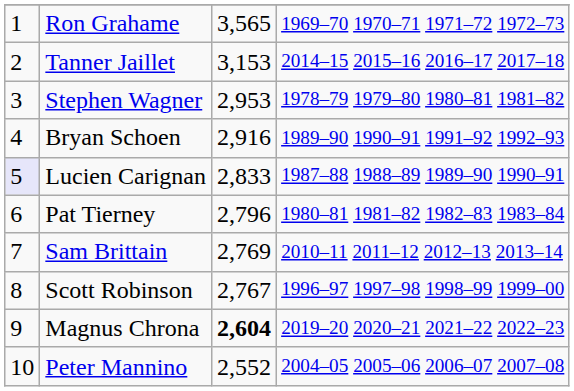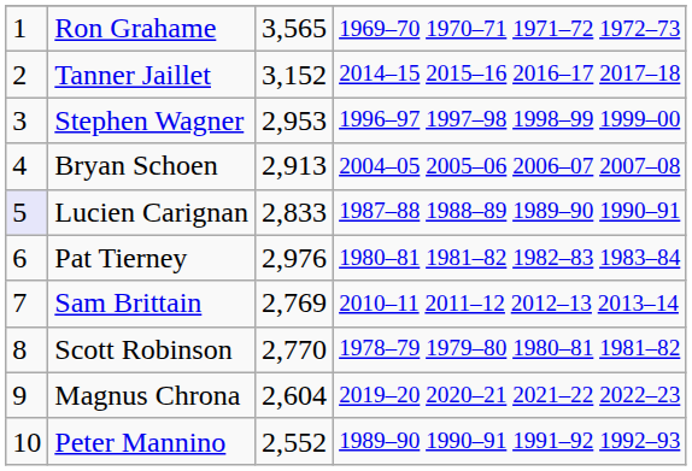 <table class="wikitable">
 <tr>
 </tr>
 <tr>
 <td>1</td>
 <td><a href='#'>Ron Grahame</a></td>
 <td>3,565</td>
 <td style="font-size:80%;"><a href='#'>1969–70</a> <a href='#'>1970–71</a> <a href='#'>1971–72</a> <a href='#'>1972–73</a></td>
 </tr>
 <tr>
 <td>2</td>
 <td><a href='#'>Tanner Jaillet</a></td>
-<td>3,153</td>
+<td>3,152</td>
 <td style="font-size:80%;"><a href='#'>2014–15</a> <a href='#'>2015–16</a> <a href='#'>2016–17</a> <a href='#'>2017–18</a></td>
 </tr>
 <tr>
 <td>3</td>
 <td><a href='#'>Stephen Wagner</a></td>
 <td>2,953</td>
-<td style="font-size:80%;"><a href='#'>1978–79</a> <a href='#'>1979–80</a> <a href='#'>1980–81</a> <a href='#'>1981–82</a></td>
+<td style="font-size:80%;"><a href='#'>1996–97</a> <a href='#'>1997–98</a> <a href='#'>1998–99</a> <a href='#'>1999–00</a></td>
 </tr>
 <tr>
 <td>4</td>
 <td>Bryan Schoen</td>
-<td>2,916</td>
-<td style="font-size:80%;"><a href='#'>1989–90</a> <a href='#'>1990–91</a> <a href='#'>1991–92</a> <a href='#'>1992–93</a></td>
+<td>2,913</td>
+<td style="font-size:80%;"><a href='#'>2004–05</a> <a href='#'>2005–06</a> <a href='#'>2006–07</a> <a href='#'>2007–08</a></td>
 </tr>
 <tr>
 <td style="background: lavender;">5</td>
 <td>Lucien Carignan</td>
 <td>2,833</td>
 <td style="font-size:80%;"><a href='#'>1987–88</a> <a href='#'>1988–89</a> <a href='#'>1989–90</a> <a href='#'>1990–91</a></td>
 </tr>
 <tr>
 <td>6</td>
 <td>Pat Tierney</td>
-<td>2,796</td>
+<td>2,976</td>
 <td style="font-size:80%;"><a href='#'>1980–81</a> <a href='#'>1981–82</a> <a href='#'>1982–83</a> <a href='#'>1983–84</a></td>
 </tr>
 <tr>
 <td>7</td>
 <td><a href='#'>Sam Brittain</a></td>
 <td>2,769</td>
 <td style="font-size:80%;"><a href='#'>2010–11</a> <a href='#'>2011–12</a> <a href='#'>2012–13</a> <a href='#'>2013–14</a></td>
 </tr>
 <tr>
 <td>8</td>
 <td>Scott Robinson</td>
-<td>2,767</td>
-<td style="font-size:80%;"><a href='#'>1996–97</a> <a href='#'>1997–98</a> <a href='#'>1998–99</a> <a href='#'>1999–00</a></td>
+<td>2,770</td>
+<td style="font-size:80%;"><a href='#'>1978–79</a> <a href='#'>1979–80</a> <a href='#'>1980–81</a> <a href='#'>1981–82</a></td>
 </tr>
 <tr>
 <td>9</td>
 <td>Magnus Chrona</td>
-<td><strong>2,604</strong></td>
+<td>2,604</td>
 <td style="font-size:80%;"><a href='#'>2019–20</a> <a href='#'>2020–21</a> <a href='#'>2021–22</a> <a href='#'>2022–23</a></td>
 </tr>
 <tr>
 <td>10</td>
 <td><a href='#'>Peter Mannino</a></td>
 <td>2,552</td>
-<td style="font-size:80%;"><a href='#'>2004–05</a> <a href='#'>2005–06</a> <a href='#'>2006–07</a> <a href='#'>2007–08</a></td>
+<td style="font-size:80%;"><a href='#'>1989–90</a> <a href='#'>1990–91</a> <a href='#'>1991–92</a> <a href='#'>1992–93</a></td>
 </tr>
 </table>
